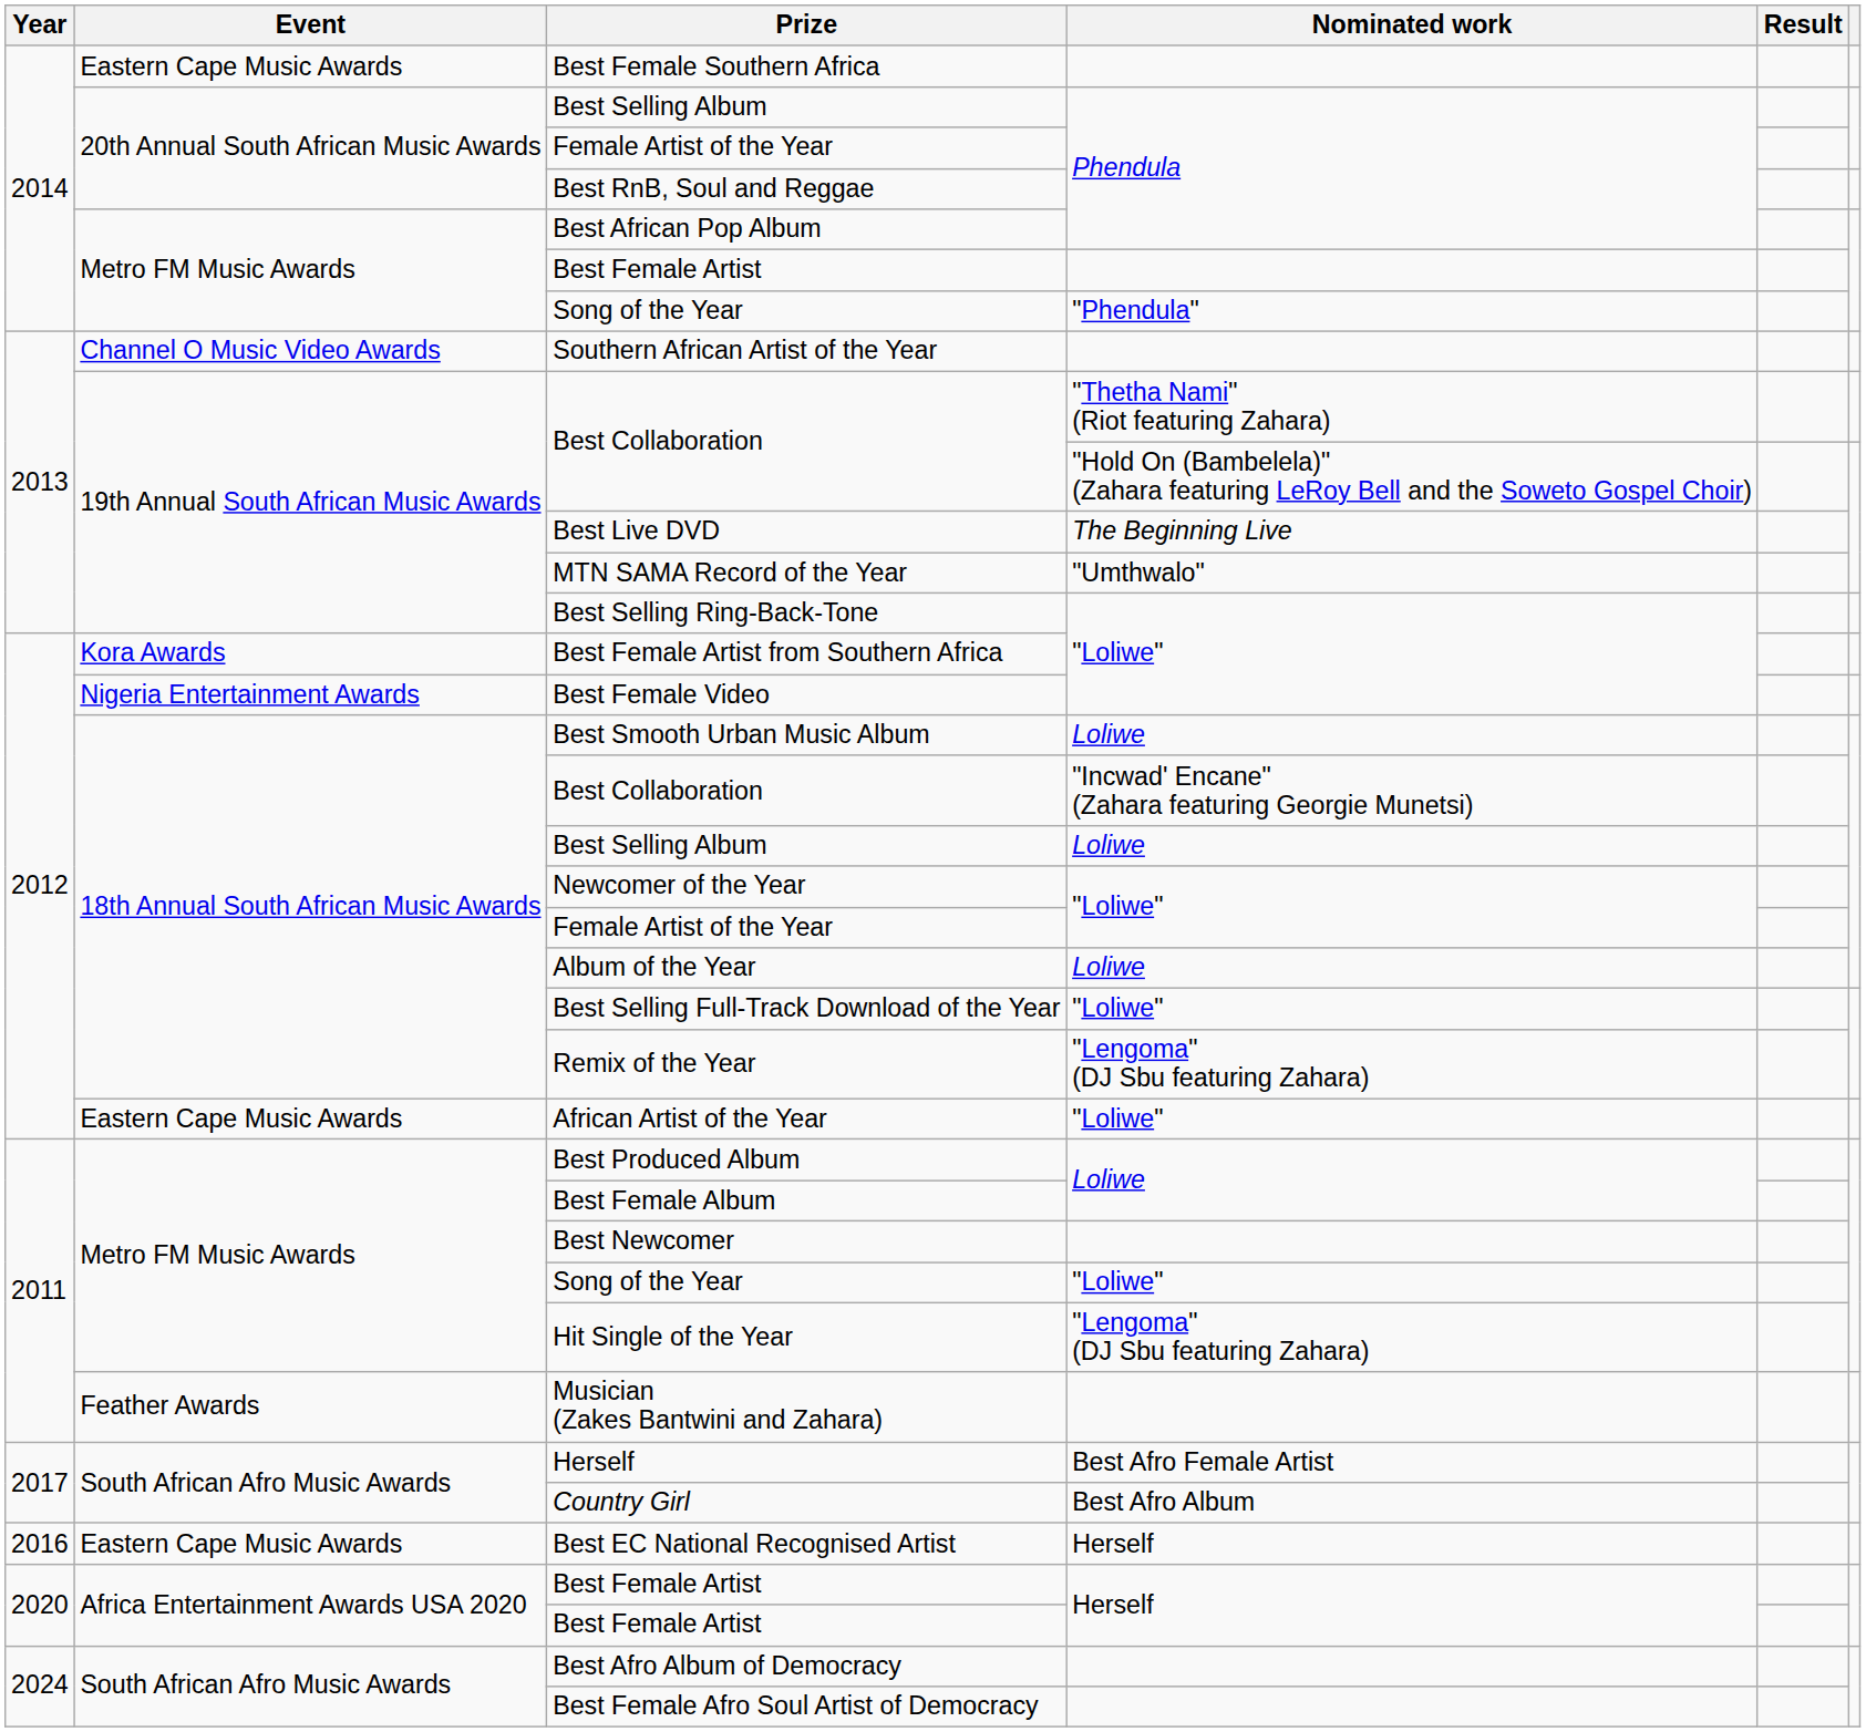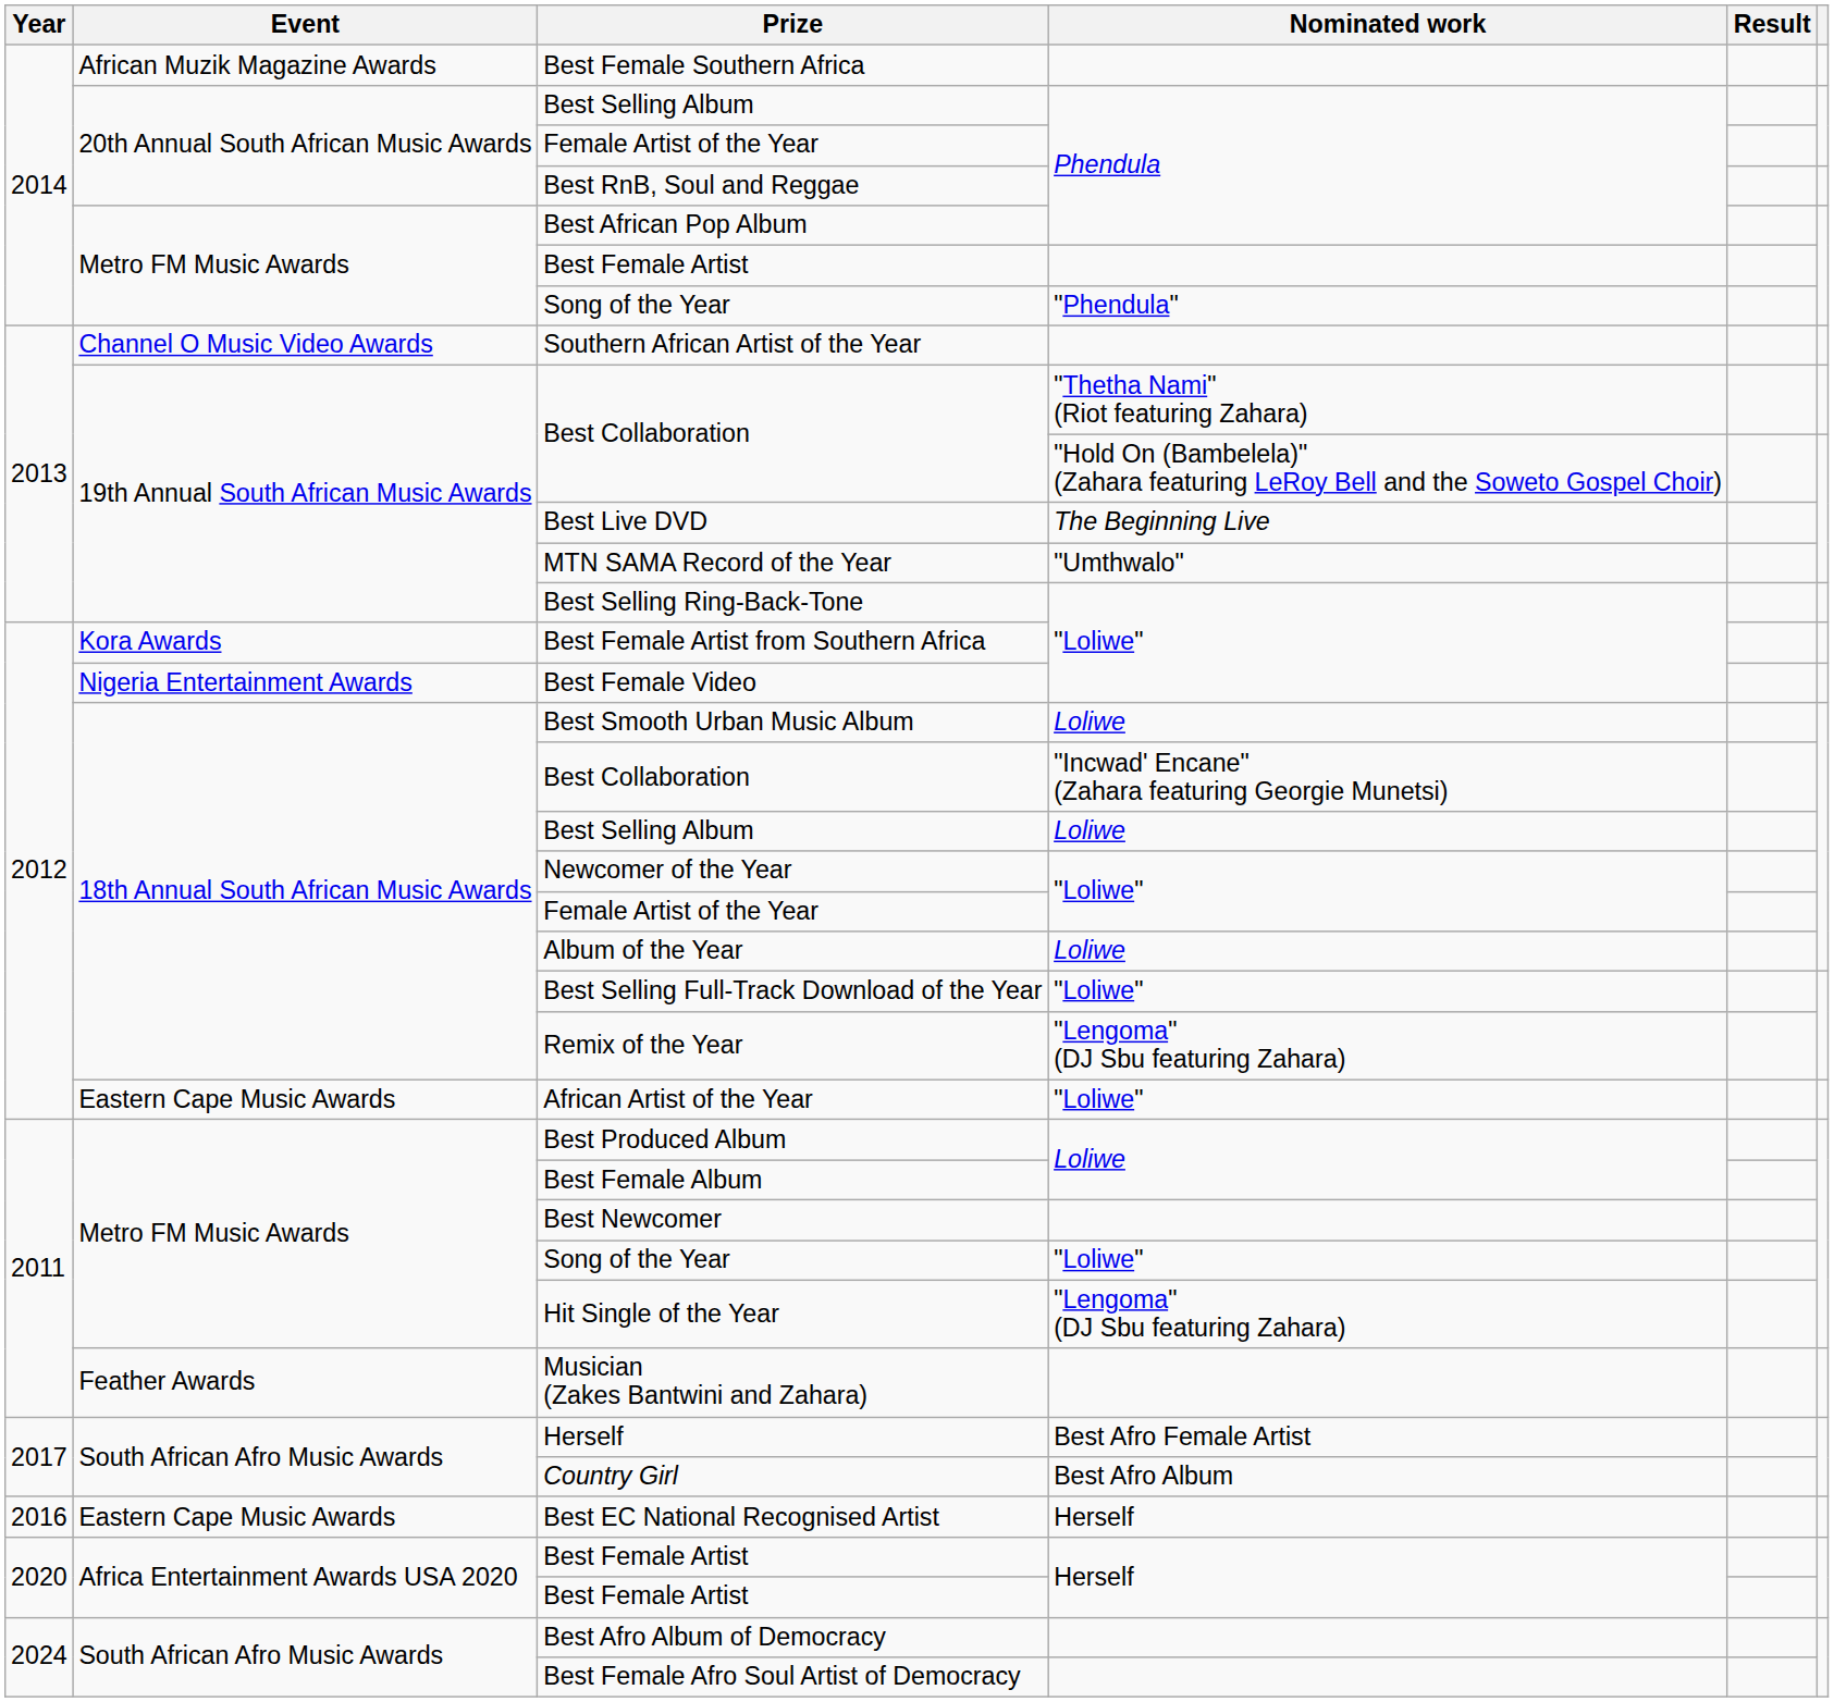 <table class="wikitable sortable">
 <tr>
 <th>Year</th>
 <th>Event</th>
 <th>Prize</th>
 <th>Nominated work</th>
 <th>Result</th>
 <th></th>
 </tr>
 <tr>
 <td rowspan="7">2014</td>
-<td>Eastern Cape Music Awards</td>
+<td>African Muzik Magazine Awards</td>
 <td>Best Female Southern Africa</td>
 <td></td>
 <td></td>
 <td></td>
 </tr>
 <tr>
 <td rowspan="3">20th Annual South African Music Awards</td>
 <td>Best Selling Album</td>
 <td rowspan="4"><em><a href='#'>Phendula</a></em></td>
 <td></td>
 <td rowspan="2"></td>
 </tr>
 <tr>
 <td>Female Artist of the Year</td>
 <td></td>
 </tr>
 <tr>
 <td>Best RnB, Soul and Reggae</td>
 <td></td>
 <td></td>
 </tr>
 <tr>
 <td rowspan="3">Metro FM Music Awards</td>
 <td>Best African Pop Album</td>
 <td></td>
 <td rowspan="3"></td>
 </tr>
 <tr>
 <td>Best Female Artist</td>
 <td></td>
 <td></td>
 </tr>
 <tr>
 <td>Song of the Year</td>
 <td>"<a href='#'>Phendula</a>"</td>
 <td></td>
 </tr>
 <tr>
 <td rowspan="6">2013</td>
 <td><a href='#'>Channel O Music Video Awards</a></td>
 <td>Southern African Artist of the Year</td>
 <td></td>
 <td></td>
 <td></td>
 </tr>
 <tr>
 <td rowspan="5">19th Annual <a href='#'>South African Music Awards</a></td>
 <td rowspan="2">Best Collaboration</td>
 <td>"<a href='#'>Thetha Nami</a>" <br><span>(Riot featuring Zahara)</span></td>
 <td></td>
 <td></td>
 </tr>
 <tr>
 <td>"Hold On (Bambelela)" <br><span>(Zahara featuring <a href='#'>LeRoy Bell</a> and the <a href='#'>Soweto Gospel Choir</a>)</span></td>
 <td></td>
 <td rowspan="3"></td>
 </tr>
 <tr>
 <td>Best Live DVD</td>
 <td><em>The Beginning Live</em></td>
 <td></td>
 </tr>
 <tr>
 <td>MTN SAMA Record of the Year</td>
 <td>"Umthwalo"</td>
 <td></td>
 </tr>
 <tr>
 <td>Best Selling Ring-Back-Tone</td>
 <td rowspan="3">"<a href='#'>Loliwe</a>"</td>
 <td></td>
 <td></td>
 </tr>
 <tr>
 <td rowspan="11">2012</td>
 <td><a href='#'>Kora Awards</a></td>
 <td>Best Female Artist from Southern Africa</td>
 <td></td>
 <td></td>
 </tr>
 <tr>
 <td><a href='#'>Nigeria Entertainment Awards</a></td>
 <td>Best Female Video</td>
 <td></td>
 <td></td>
 </tr>
 <tr>
 <td rowspan="8"><a href='#'>18th Annual South African Music Awards</a></td>
 <td>Best Smooth Urban Music Album</td>
 <td><em><a href='#'>Loliwe</a></em></td>
 <td></td>
 <td rowspan="6"></td>
 </tr>
 <tr>
 <td>Best Collaboration</td>
 <td>"Incwad' Encane" <br><span>(Zahara featuring Georgie Munetsi)</span></td>
 <td></td>
 </tr>
 <tr>
 <td>Best Selling Album</td>
 <td><em><a href='#'>Loliwe</a></em></td>
 <td></td>
 </tr>
 <tr>
 <td>Newcomer of the Year</td>
 <td rowspan="2">"<a href='#'>Loliwe</a>"</td>
 <td></td>
 </tr>
 <tr>
 <td>Female Artist of the Year</td>
 <td></td>
 </tr>
 <tr>
 <td>Album of the Year</td>
 <td><em><a href='#'>Loliwe</a></em></td>
 <td></td>
 </tr>
 <tr>
 <td>Best Selling Full-Track Download of the Year</td>
 <td>"<a href='#'>Loliwe</a>"</td>
 <td></td>
 <td rowspan="2"></td>
 </tr>
 <tr>
 <td>Remix of the Year</td>
 <td>"<a href='#'>Lengoma</a>" <br><span>(DJ Sbu featuring Zahara)</span></td>
 <td></td>
 </tr>
 <tr>
 <td>Eastern Cape Music Awards</td>
 <td>African Artist of the Year</td>
 <td>"<a href='#'>Loliwe</a>"</td>
 <td></td>
 <td></td>
 </tr>
 <tr>
 <td rowspan="6">2011</td>
 <td rowspan="5">Metro FM Music Awards </td>
 <td>Best Produced Album</td>
 <td rowspan="2"><em><a href='#'>Loliwe</a></em></td>
 <td></td>
 <td rowspan="5"></td>
 </tr>
 <tr>
 <td>Best Female Album</td>
 <td></td>
 </tr>
 <tr>
 <td>Best Newcomer</td>
 <td></td>
 <td></td>
 </tr>
 <tr>
 <td>Song of the Year</td>
 <td>"<a href='#'>Loliwe</a>"</td>
 <td></td>
 </tr>
 <tr>
 <td>Hit Single of the Year</td>
 <td>"<a href='#'>Lengoma</a>" <br><span>(DJ Sbu featuring Zahara)</span></td>
 <td></td>
 </tr>
 <tr>
 <td>Feather Awards</td>
 <td>Musician <br><span>(Zakes Bantwini and Zahara)</span></td>
 <td></td>
 <td></td>
 <td></td>
 </tr>
 <tr>
 <td rowspan="2">2017</td>
 <td rowspan="2">South African Afro Music Awards</td>
 <td>Herself</td>
 <td>Best Afro Female Artist</td>
 <td></td>
 <td rowspan="2"></td>
 </tr>
 <tr>
 <td><em>Country Girl</em></td>
 <td>Best Afro Album</td>
 <td></td>
 </tr>
 <tr>
 <td>2016</td>
 <td>Eastern Cape Music Awards</td>
 <td>Best EC National Recognised Artist</td>
 <td>Herself</td>
 <td></td>
 <td></td>
 </tr>
 <tr>
 <td rowspan="2">2020</td>
 <td rowspan="2">Africa Entertainment Awards USA 2020</td>
 <td>Best Female Artist</td>
 <td rowspan="2">Herself</td>
 <td></td>
 <td rowspan="2"></td>
 </tr>
 <tr>
 <td>Best Female Artist</td>
 <td></td>
 </tr>
 <tr>
 <td rowspan=2>2024</td>
 <td rowspan=2>South African Afro Music Awards</td>
 <td>Best Afro Album of Democracy</td>
 <td></td>
 <td></td>
 <td rowspan=2></td>
 </tr>
 <tr>
 <td>Best Female Afro Soul Artist of Democracy</td>
 <td></td>
 <td></td>
 </tr>
 </table>
